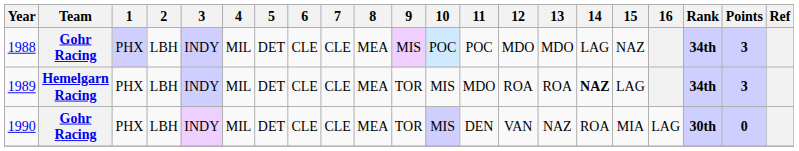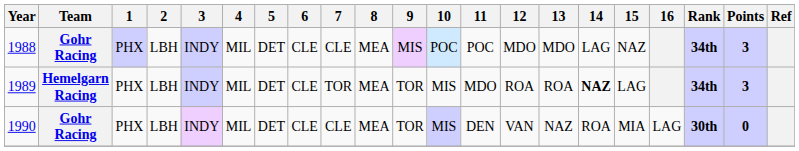 <table class="wikitable" style="text-align:center; font-size:95%">
 <tr>
 <th>Year</th>
 <th>Team</th>
 <th>1</th>
 <th>2</th>
 <th>3</th>
 <th>4</th>
 <th>5</th>
 <th>6</th>
 <th>7</th>
 <th>8</th>
 <th>9</th>
 <th>10</th>
 <th>11</th>
 <th>12</th>
 <th>13</th>
 <th>14</th>
 <th>15</th>
 <th>16</th>
 <th>Rank</th>
 <th>Points</th>
 <th>Ref</th>
 </tr>
 <tr>
 <td><a href='#'>1988</a></td>
 <th><a href='#'>Gohr Racing</a></th>
 <td style="background:#CFCFFF;">PHX<br></td>
 <td>LBH</td>
 <td style="background:#CFCFFF;">INDY<br></td>
 <td>MIL</td>
 <td>DET</td>
 <td>CLE</td>
 <td>CLE</td>
 <td>MEA</td>
 <td style="background:#EFCFFF;">MIS<br></td>
 <td style="background:#CFEAFF;">POC<br></td>
 <td>POC</td>
 <td>MDO</td>
 <td>MDO</td>
 <td>LAG</td>
 <td>NAZ</td>
 <th></th>
 <td style="background:#CFCFFF;"><strong>34th</strong></td>
 <td style="background:#CFCFFF;"><strong>3</strong></td>
 <th></th>
 </tr>
 <tr>
 <td><a href='#'>1989</a></td>
 <th><a href='#'>Hemelgarn Racing</a></th>
 <td>PHX</td>
 <td>LBH</td>
 <td style="background:#CFCFFF;">INDY<br></td>
 <td>MIL</td>
 <td>DET</td>
 <td>CLE</td>
-<td>CLE</td>
+<td>TOR</td>
 <td>MEA</td>
 <td>TOR</td>
 <td>MIS</td>
 <td>MDO</td>
 <td>ROA</td>
 <td>ROA</td>
 <td><strong>NAZ</strong></td>
 <td>LAG</td>
 <th></th>
 <td style="background:#CFCFFF;"><strong>34th</strong></td>
 <td style="background:#CFCFFF;"><strong>3</strong></td>
 <th></th>
 </tr>
 <tr>
 <td><a href='#'>1990</a></td>
 <th><a href='#'>Gohr Racing</a></th>
 <td>PHX</td>
 <td>LBH</td>
 <td style="background:#EFCFFF;">INDY<br></td>
 <td>MIL</td>
 <td>DET</td>
 <td>CLE</td>
 <td>CLE</td>
 <td>MEA</td>
 <td>TOR</td>
 <td style="background:#CFCFFF;">MIS<br></td>
 <td>DEN</td>
 <td>VAN</td>
 <td>NAZ</td>
 <td>ROA</td>
 <td>MIA</td>
 <td>LAG</td>
 <td style="background:#CFCFFF;"><strong>30th</strong></td>
 <td style="background:#CFCFFF;"><strong>0</strong></td>
 <th></th>
 </tr>
 <tr>
 </tr>
 </table>
